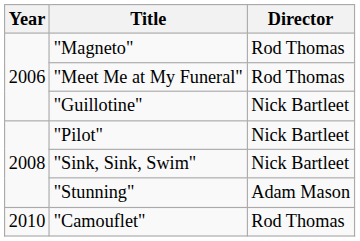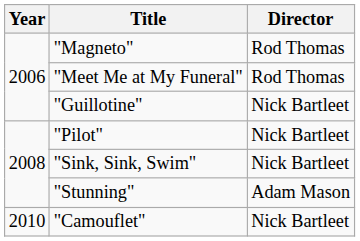 <table class="wikitable">
 <tr>
 <th>Year</th>
 <th>Title</th>
 <th>Director</th>
 </tr>
 <tr>
 <td rowspan="3">2006</td>
 <td>"Magneto"</td>
 <td>Rod Thomas</td>
 </tr>
 <tr>
 <td>"Meet Me at My Funeral"</td>
 <td>Rod Thomas</td>
 </tr>
 <tr>
 <td>"Guillotine"</td>
 <td>Nick Bartleet</td>
 </tr>
 <tr>
 <td rowspan="3">2008</td>
 <td>"Pilot"</td>
 <td>Nick Bartleet</td>
 </tr>
 <tr>
 <td>"Sink, Sink, Swim"</td>
 <td>Nick Bartleet</td>
 </tr>
 <tr>
 <td>"Stunning"</td>
 <td>Adam Mason</td>
 </tr>
 <tr>
 <td>2010</td>
 <td>"Camouflet"</td>
-<td>Rod Thomas</td>
+<td>Nick Bartleet</td>
 </tr>
 </table>
